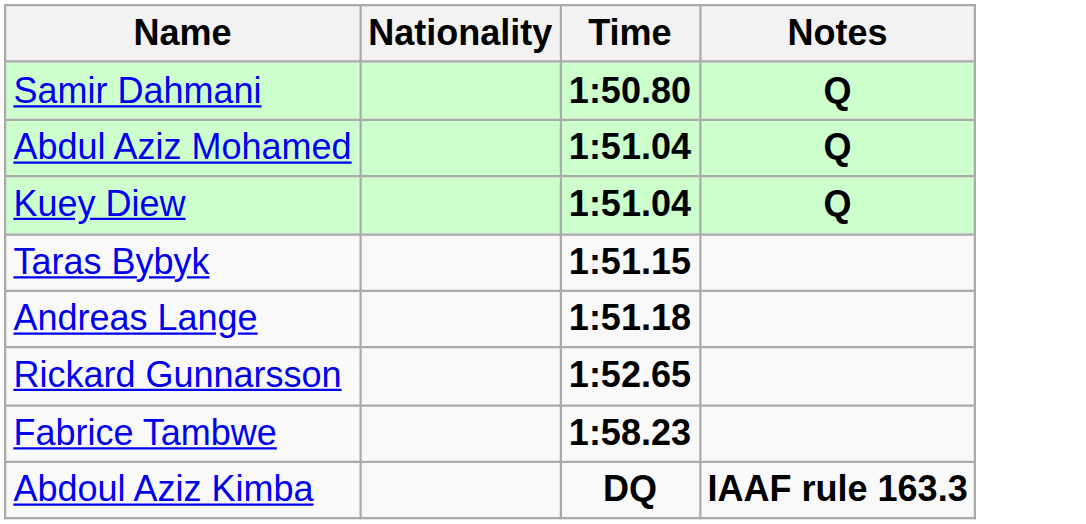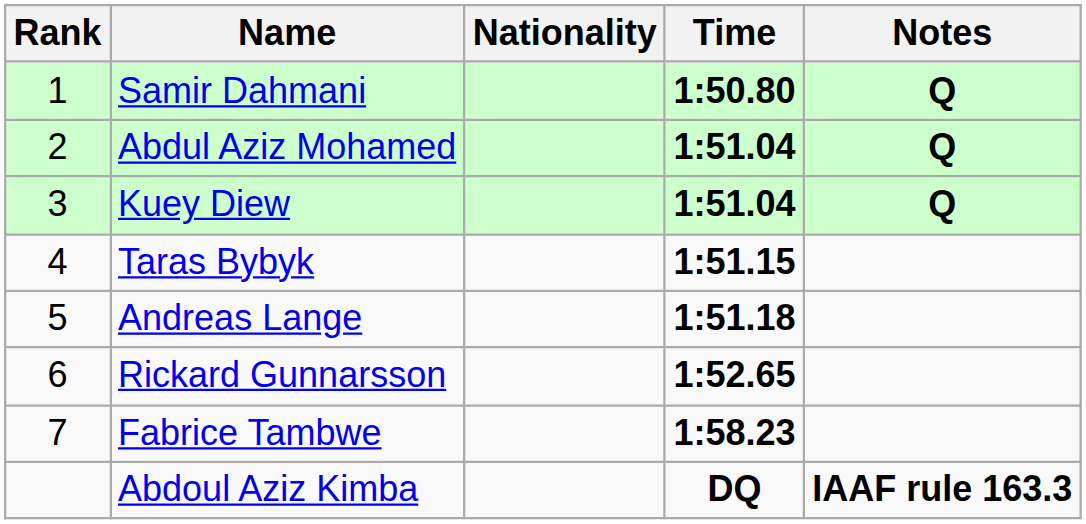 <table class="wikitable sortable" style="text-align:center">
 <tr>
+<th>Rank</th>
 <th>Name</th>
 <th>Nationality</th>
 <th>Time</th>
 <th>Notes</th>
 </tr>
 <tr bgcolor=ccffcc>
+<td>1</td>
 <td align=left><a href='#'>Samir Dahmani</a></td>
 <td align=left></td>
 <td><strong>1:50.80</strong></td>
 <td><strong>Q</strong></td>
 </tr>
 <tr bgcolor=ccffcc>
+<td>2</td>
 <td align=left><a href='#'>Abdul Aziz Mohamed</a></td>
 <td align=left></td>
 <td><strong>1:51.04</strong></td>
 <td><strong>Q</strong></td>
 </tr>
 <tr bgcolor=ccffcc>
+<td>3</td>
 <td align=left><a href='#'>Kuey Diew</a></td>
 <td align=left></td>
 <td><strong>1:51.04</strong></td>
 <td><strong>Q</strong></td>
 </tr>
 <tr>
+<td>4</td>
 <td align=left><a href='#'>Taras Bybyk</a></td>
 <td align=left></td>
 <td><strong>1:51.15</strong></td>
 <td></td>
 </tr>
 <tr>
+<td>5</td>
 <td align=left><a href='#'>Andreas Lange</a></td>
 <td align=left></td>
 <td><strong>1:51.18</strong></td>
 <td></td>
 </tr>
 <tr>
+<td>6</td>
 <td align=left><a href='#'>Rickard Gunnarsson</a></td>
 <td align=left></td>
 <td><strong>1:52.65</strong></td>
 <td></td>
 </tr>
 <tr>
+<td>7</td>
 <td align=left><a href='#'>Fabrice Tambwe</a></td>
 <td align=left></td>
 <td><strong>1:58.23</strong></td>
 <td></td>
 </tr>
 <tr>
+<td></td>
 <td align=left><a href='#'>Abdoul Aziz Kimba</a></td>
 <td align=left></td>
 <td><strong>DQ</strong></td>
 <td><strong>IAAF rule 163.3</strong></td>
 </tr>
 </table>
